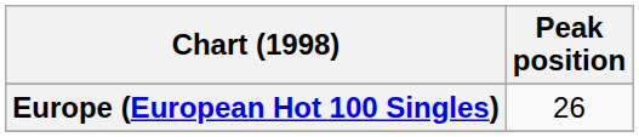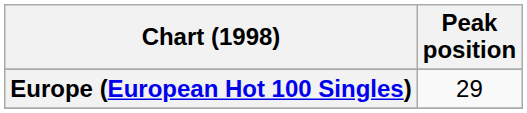 <table class="wikitable sortable plainrowheaders" style="text-align:center">
 <tr>
 <th>Chart (1998)</th>
 <th>Peak<br>position</th>
 </tr>
 <tr>
 </tr>
 <tr>
 </tr>
 <tr>
 </tr>
 <tr>
 <th scope="row">Europe (<a href='#'>European Hot 100 Singles</a>)</th>
-<td>26</td>
+<td>29</td>
 </tr>
 <tr>
 </tr>
 <tr>
 </tr>
 <tr>
 </tr>
 <tr>
 </tr>
 <tr>
 </tr>
 <tr>
 </tr>
 <tr>
 </tr>
 <tr>
 </tr>
 <tr>
 </tr>
 <tr>
 </tr>
 <tr>
 </tr>
 <tr>
 </tr>
 <tr>
 </tr>
 </table>
